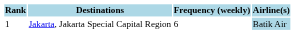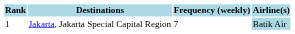 <table class="sortable" style="font-size:89%; align=center;">
 <tr style="background:lightblue;">
 <th>Rank</th>
 <th>Destinations</th>
 <th>Frequency (weekly)</th>
 <th>Airline(s)</th>
 </tr>
 <tr>
 <td>1</td>
 <td> <a href='#'>Jakarta</a>, Jakarta Special Capital Region</td>
-<td>6</td>
+<td>7</td>
 <td style="background: lightblue;">Batik Air</td>
 </tr>
 <tr>
 </tr>
 </table>
